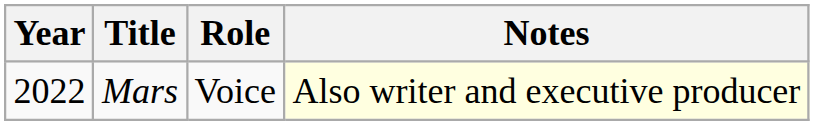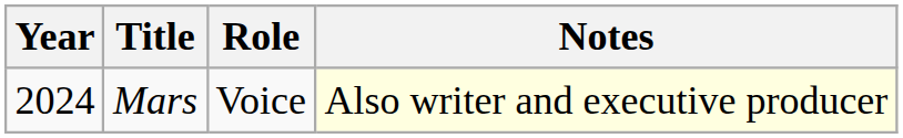 <table class="wikitable">
 <tr>
 <th>Year</th>
 <th>Title</th>
 <th>Role</th>
 <th>Notes</th>
 </tr>
 <tr>
-<td>2022</td>
+<td>2024</td>
 <td><em>Mars</em></td>
 <td>Voice</td>
 <td style="background: lightyellow;">Also writer and executive producer</td>
 </tr>
 </table>
